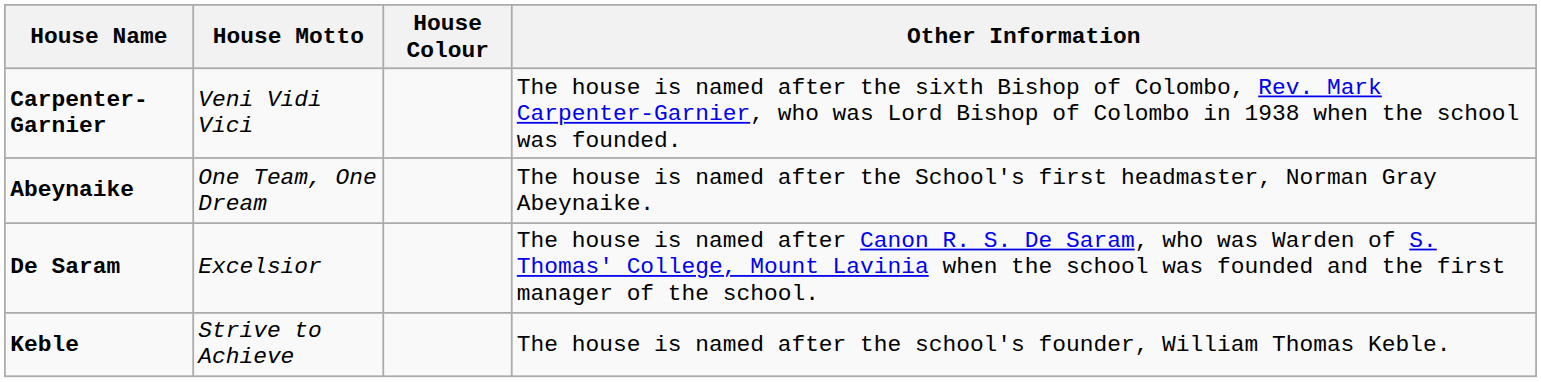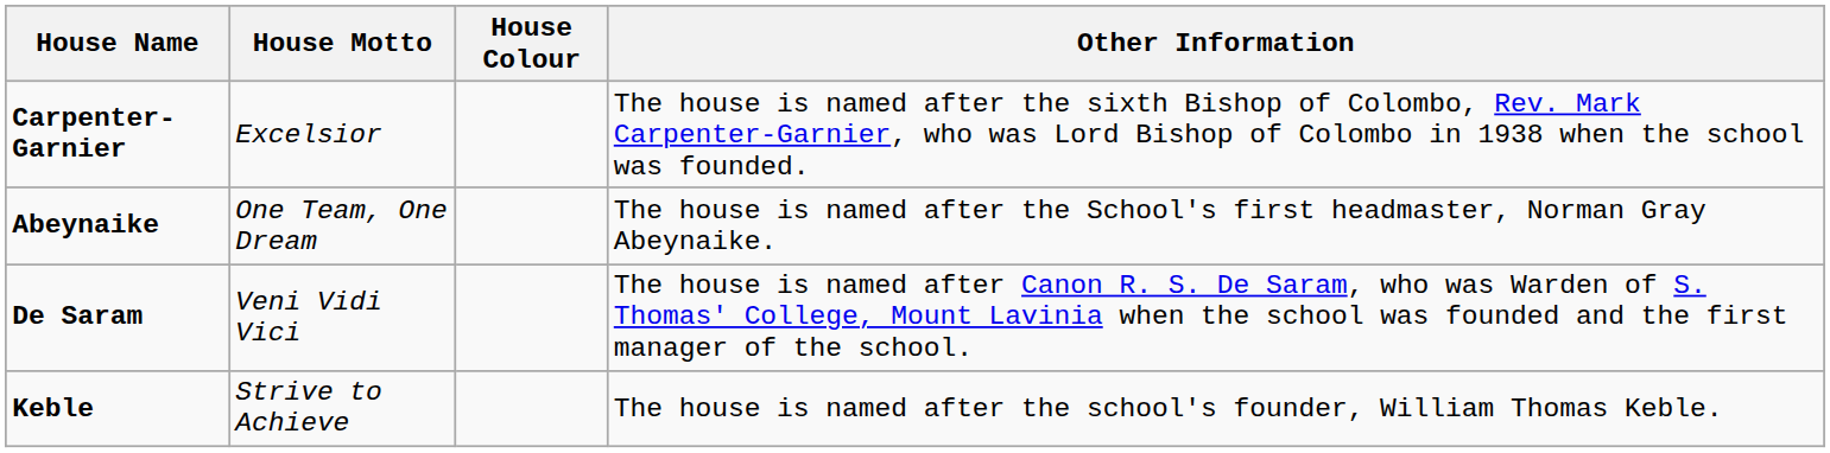 <table class="wikitable">
 <tr>
 <th>House Name</th>
 <th>House Motto</th>
 <th>House Colour</th>
 <th>Other Information</th>
 </tr>
 <tr>
 <td><strong>Carpenter-Garnier</strong></td>
-<td><em>Veni Vidi Vici</em></td>
+<td><em>Excelsior</em></td>
 <td></td>
 <td>The house is named after the sixth Bishop of Colombo, <a href='#'>Rev. Mark Carpenter-Garnier</a>, who was Lord Bishop of Colombo in 1938 when the school was founded.</td>
 </tr>
 <tr>
 <td><strong>Abeynaike</strong></td>
 <td><em>One Team, One Dream</em></td>
 <td></td>
 <td>The house is named after the School's first headmaster, Norman Gray Abeynaike.</td>
 </tr>
 <tr>
 <td><strong>De Saram</strong></td>
-<td><em>Excelsior</em></td>
+<td><em>Veni Vidi Vici</em></td>
 <td></td>
 <td>The house is named after <a href='#'>Canon R. S. De Saram</a>, who was Warden of <a href='#'>S. Thomas' College, Mount Lavinia</a> when the school was founded and the first manager of the school.</td>
 </tr>
 <tr>
 <td><strong>Keble</strong></td>
 <td><em>Strive to Achieve</em></td>
 <td></td>
 <td>The house is named after the school's founder, William Thomas Keble.</td>
 </tr>
 </table>
